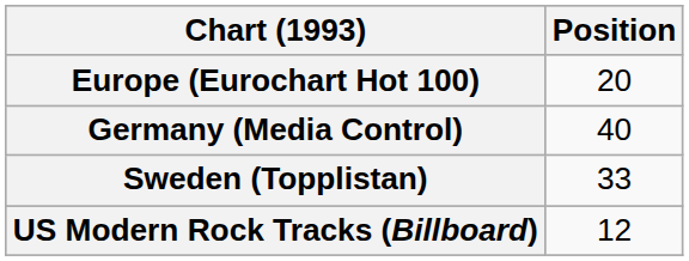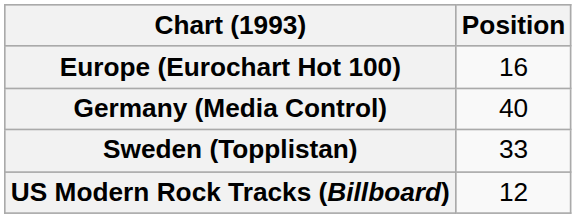 <table class="wikitable sortable plainrowheaders" style="text-align:center">
 <tr>
 <th>Chart (1993)</th>
 <th>Position</th>
 </tr>
 <tr>
 <th scope="row">Europe (Eurochart Hot 100)</th>
-<td>20</td>
+<td>16</td>
 </tr>
 <tr>
 <th scope="row">Germany (Media Control)</th>
 <td>40</td>
 </tr>
 <tr>
 <th scope="row">Sweden (Topplistan)</th>
 <td>33</td>
 </tr>
 <tr>
 <th scope="row">US Modern Rock Tracks (<em>Billboard</em>)</th>
 <td>12</td>
 </tr>
 </table>
